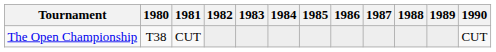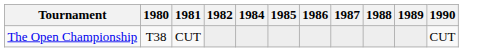 <table class="wikitable" style="font-size:95%;text-align:center;">
 <tr>
 <th>Tournament</th>
 <th>1980</th>
 <th>1981</th>
 <th>1982</th>
-<th>1983</th>
 <th>1984</th>
 <th>1985</th>
 <th>1986</th>
 <th>1987</th>
 <th>1988</th>
 <th>1989</th>
 <th>1990</th>
 </tr>
 <tr>
 <td align=left><a href='#'>The Open Championship</a></td>
 <td>T38</td>
 <td>CUT</td>
 <td style="background:#eeeeee;"></td>
 <td style="background:#eeeeee;"></td>
 <td style="background:#eeeeee;"></td>
 <td style="background:#eeeeee;"></td>
 <td style="background:#eeeeee;"></td>
 <td style="background:#eeeeee;"></td>
 <td style="background:#eeeeee;"></td>
-<td style="background:#eeeeee;"></td>
 <td>CUT</td>
 </tr>
 </table>
